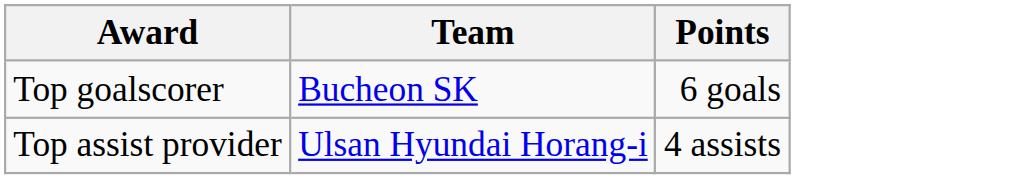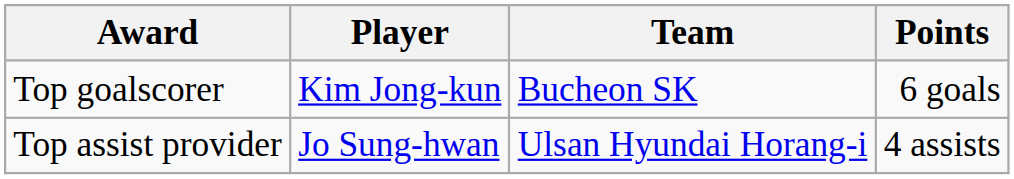 <table class="wikitable">
 <tr>
 <th>Award</th>
+<th>Player</th>
 <th>Team</th>
 <th>Points</th>
 </tr>
 <tr>
 <td>Top goalscorer</td>
+<td> <a href='#'>Kim Jong-kun</a></td>
 <td><a href='#'>Bucheon SK</a></td>
 <td align="right">6 goals</td>
 </tr>
 <tr>
 <td>Top assist provider</td>
+<td> <a href='#'>Jo Sung-hwan</a></td>
 <td><a href='#'>Ulsan Hyundai Horang-i</a></td>
 <td align="right">4 assists</td>
 </tr>
 </table>
